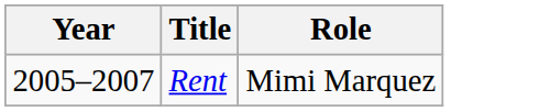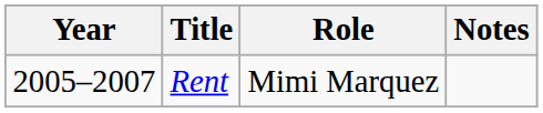 <table class="wikitable plainrowheaders sortable" style="margin-right: 0;">
 <tr>
 <th scope="col">Year</th>
 <th scope="col">Title</th>
 <th scope="col">Role</th>
+<th scope="col" class="unsortable">Notes</th>
 </tr>
 <tr>
 <td>2005–2007</td>
 <td><em><a href='#'>Rent</a></em></td>
 <td>Mimi Marquez</td>
+<td></td>
 </tr>
 </table>
